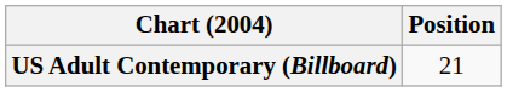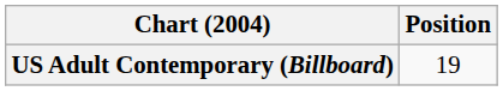 <table class="wikitable plainrowheaders">
 <tr>
 <th align="left">Chart (2004)</th>
 <th align="center">Position</th>
 </tr>
 <tr>
 <th scope="row">US Adult Contemporary (<em>Billboard</em>)</th>
-<td align="center">21</td>
+<td align="center">19</td>
 </tr>
 </table>
